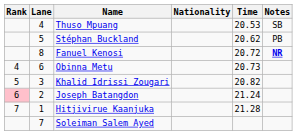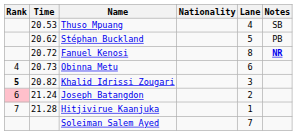 <table class="wikitable sortable" style="text-align:center">
 <tr>
 <th>Rank</th>
-<th>Lane</th>
+<th>Time</th>
 <th>Name</th>
 <th>Nationality</th>
-<th>Time</th>
+<th>Lane</th>
 <th>Notes</th>
 </tr>
 <tr>
 <td></td>
-<td>4</td>
+<td>20.53</td>
 <td align=left><a href='#'>Thuso Mpuang</a></td>
 <td align=left></td>
-<td>20.53</td>
+<td>4</td>
 <td>SB</td>
 </tr>
 <tr>
 <td></td>
-<td>5</td>
+<td>20.62</td>
 <td align=left><a href='#'>Stéphan Buckland</a></td>
 <td align=left></td>
-<td>20.62</td>
+<td>5</td>
 <td>PB</td>
 </tr>
 <tr>
 <td></td>
-<td>8</td>
+<td>20.72</td>
 <td align=left><a href='#'>Fanuel Kenosi</a></td>
 <td align=left></td>
-<td>20.72</td>
+<td>8</td>
 <td><strong><a href='#'>NR</a></strong></td>
 </tr>
 <tr>
 <td>4</td>
-<td>6</td>
+<td>20.73</td>
 <td align=left><a href='#'>Obinna Metu</a></td>
 <td align=left></td>
-<td>20.73</td>
+<td>6</td>
 <td></td>
 </tr>
 <tr>
-<td>5</td>
-<td>3</td>
+<td><strong>5</strong></td>
+<td>20.82</td>
 <td align=left><a href='#'>Khalid Idrissi Zougari</a></td>
 <td align=left></td>
-<td>20.82</td>
+<td>3</td>
 <td></td>
 </tr>
 <tr>
 <td style="background: pink;">6</td>
-<td>2</td>
+<td>21.24</td>
 <td align=left><a href='#'>Joseph Batangdon</a></td>
 <td align=left></td>
-<td>21.24</td>
+<td>2</td>
 <td></td>
 </tr>
 <tr>
 <td>7</td>
-<td>1</td>
+<td>21.28</td>
 <td align=left><a href='#'>Hitjivirue Kaanjuka</a></td>
 <td align=left></td>
-<td>21.28</td>
+<td>1</td>
 <td></td>
 </tr>
 <tr>
 <td></td>
-<td>7</td>
+<td></td>
 <td align=left><a href='#'>Soleiman Salem Ayed</a></td>
 <td align=left></td>
-<td></td>
+<td>7</td>
 <td></td>
 </tr>
 </table>
